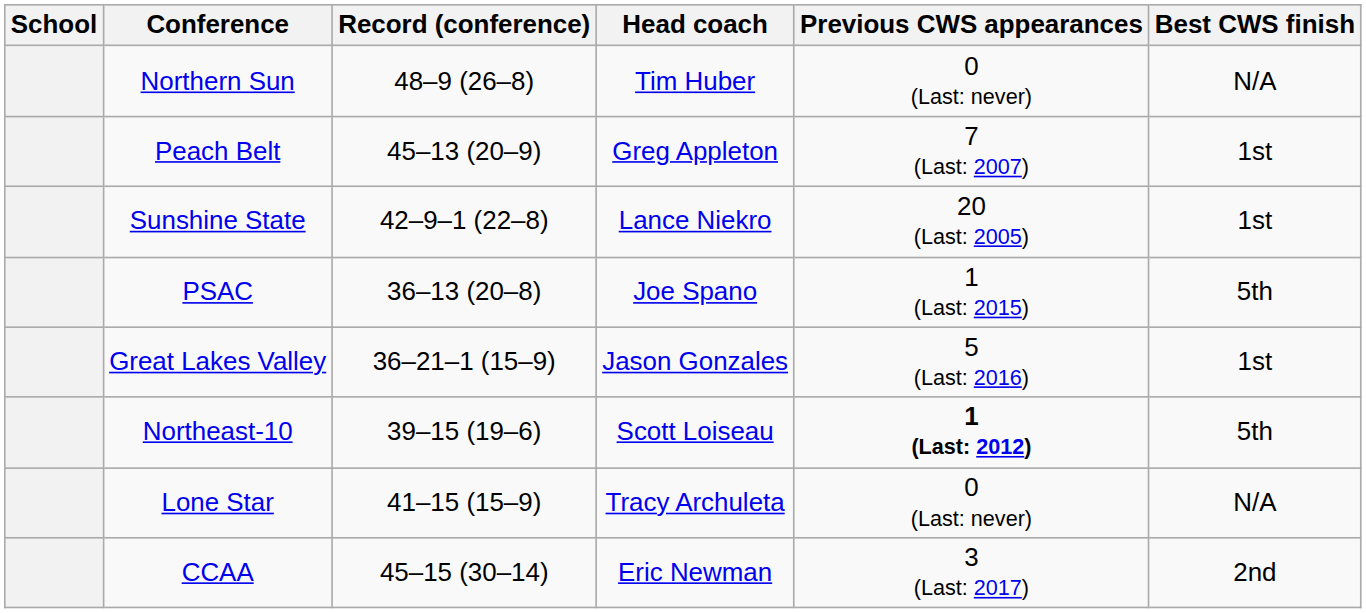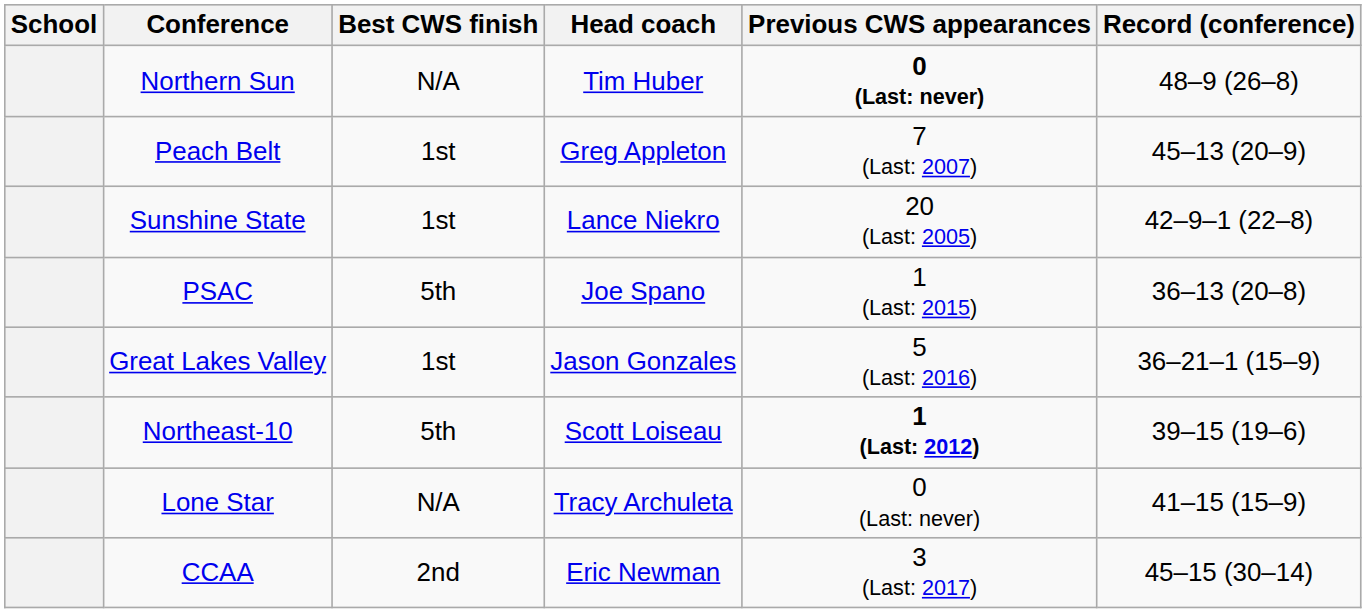 <table class="wikitable" style=text-align:center>
 <tr>
 <th>School</th>
 <th>Conference</th>
-<th>Record (conference)</th>
+<th>Best CWS finish</th>
 <th>Head coach</th>
 <th>Previous CWS appearances</th>
-<th>Best CWS finish</th>
+<th>Record (conference)</th>
 </tr>
 <tr>
 <th scope="row" style="text-align:center"></th>
 <td><a href='#'>Northern Sun</a></td>
+<td>N/A</td>
+<td><a href='#'>Tim Huber</a></td>
+<td><strong>0<br><small>(Last: never)</small></strong></td>
 <td>48–9 (26–8)</td>
-<td><a href='#'>Tim Huber</a></td>
-<td>0<br><small>(Last: never)</small></td>
-<td>N/A</td>
 </tr>
 <tr>
 <th scope="row" style="text-align:center"></th>
 <td><a href='#'>Peach Belt</a></td>
-<td>45–13 (20–9)</td>
+<td>1st</td>
 <td><a href='#'>Greg Appleton</a></td>
 <td>7<br><small>(Last: <a href='#'>2007</a>)</small></td>
-<td>1st</td>
+<td>45–13 (20–9)</td>
 </tr>
 <tr>
 <th scope="row" style="text-align:center"></th>
 <td><a href='#'>Sunshine State</a></td>
-<td>42–9–1 (22–8)</td>
+<td>1st</td>
 <td><a href='#'>Lance Niekro</a></td>
 <td>20<br><small>(Last: <a href='#'>2005</a>)</small></td>
-<td>1st</td>
+<td>42–9–1 (22–8)</td>
 </tr>
 <tr>
 <th scope="row" style="text-align:center"></th>
 <td><a href='#'>PSAC</a></td>
-<td>36–13 (20–8)</td>
+<td>5th</td>
 <td><a href='#'>Joe Spano</a></td>
 <td>1<br><small>(Last: <a href='#'>2015</a>)</small></td>
-<td>5th</td>
+<td>36–13 (20–8)</td>
 </tr>
 <tr>
 <th scope="row" style="text-align:center"></th>
 <td><a href='#'>Great Lakes Valley</a></td>
-<td>36–21–1 (15–9)</td>
+<td>1st</td>
 <td><a href='#'>Jason Gonzales</a></td>
 <td>5<br><small>(Last: <a href='#'>2016</a>)</small></td>
-<td>1st</td>
+<td>36–21–1 (15–9)</td>
 </tr>
 <tr>
 <th scope="row" style="text-align:center"></th>
 <td><a href='#'>Northeast-10</a></td>
-<td>39–15 (19–6)</td>
+<td>5th</td>
 <td><a href='#'>Scott Loiseau</a></td>
 <td><strong>1<br><small>(Last: <a href='#'>2012</a>)</small></strong></td>
-<td>5th</td>
+<td>39–15 (19–6)</td>
 </tr>
 <tr>
 <th scope="row" style="text-align:center"></th>
 <td><a href='#'>Lone Star</a></td>
-<td>41–15 (15–9)</td>
+<td>N/A</td>
 <td><a href='#'>Tracy Archuleta</a></td>
 <td>0<br><small>(Last: never)</small></td>
-<td>N/A</td>
+<td>41–15 (15–9)</td>
 </tr>
 <tr>
 <th scope="row" style="text-align:center"></th>
 <td><a href='#'>CCAA</a></td>
-<td>45–15 (30–14)</td>
+<td>2nd</td>
 <td><a href='#'>Eric Newman</a></td>
 <td>3<br><small>(Last: <a href='#'>2017</a>)</small></td>
-<td>2nd</td>
+<td>45–15 (30–14)</td>
 </tr>
 </table>
